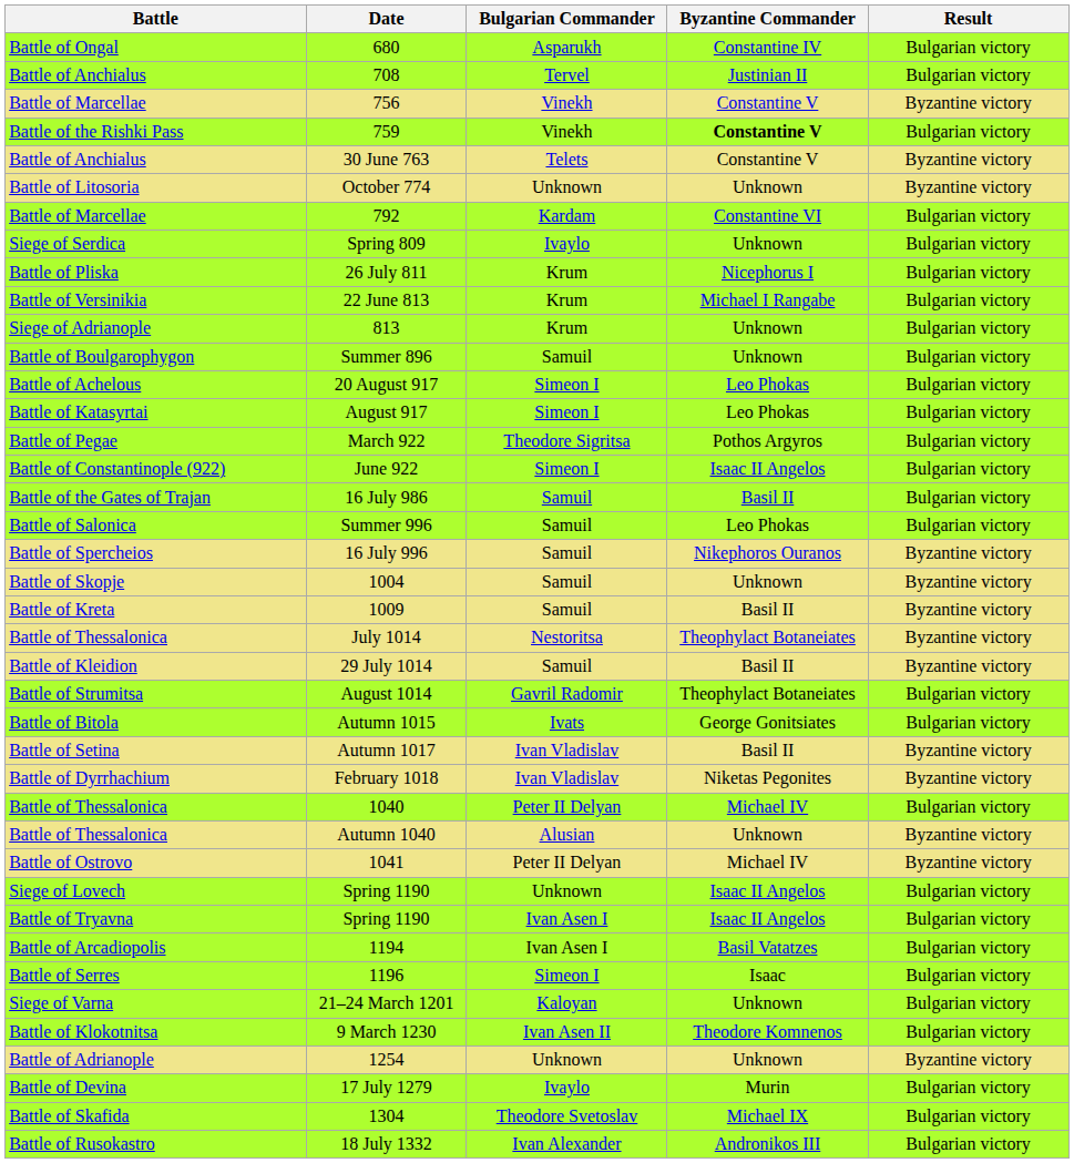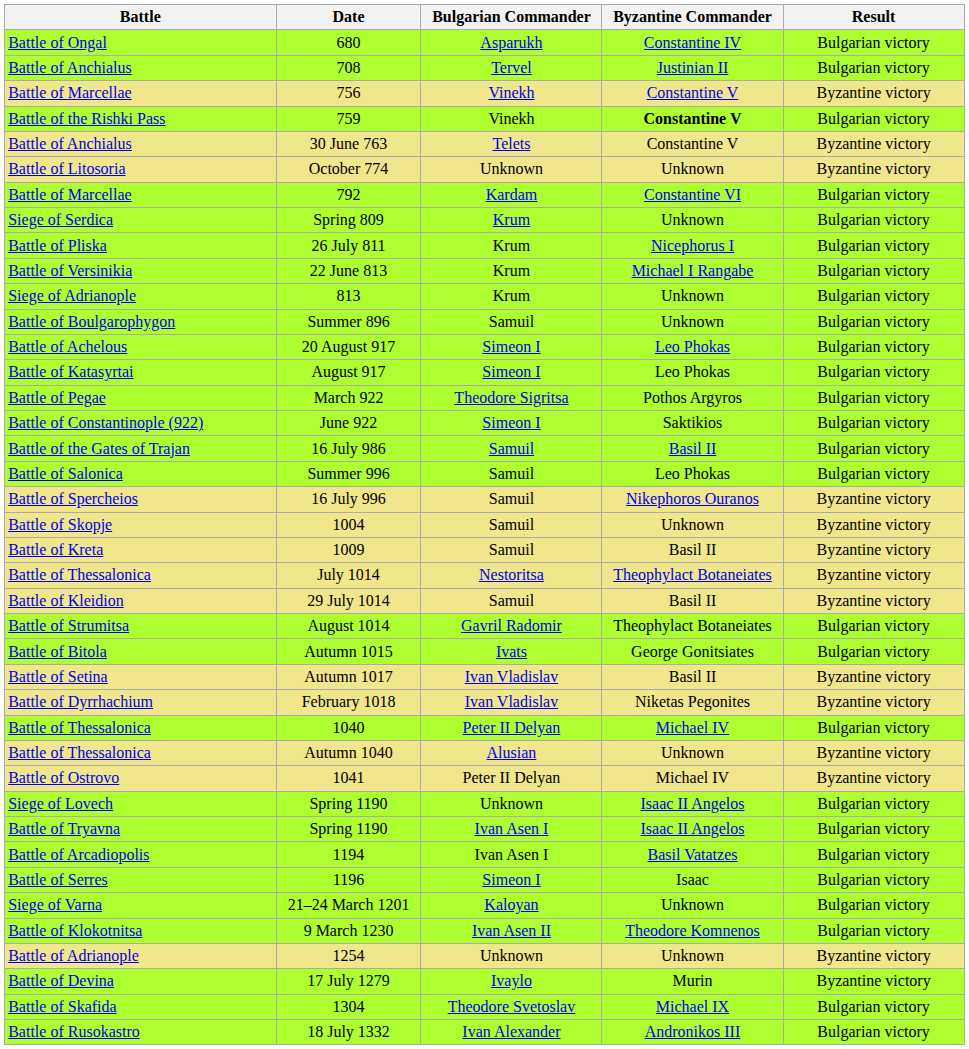 <table style="width:76%;" class="wikitable">
 <tr>
 <th style="width:15%;">Battle</th>
 <th style="width:8%;">Date</th>
 <th style="width:10%;"> Bulgarian Commander</th>
 <th style="width:10%;">Byzantine Commander</th>
 <th style="width:10%;">Result</th>
 </tr>
 <tr style="background:#adff2f;">
 <td align="left"><a href='#'>Battle of Ongal</a></td>
 <td style="text-align:center;">680</td>
 <td style="text-align:center;"><a href='#'>Asparukh</a></td>
 <td style="text-align:center;"><a href='#'>Constantine IV</a></td>
 <td style="text-align:center;">Bulgarian victory</td>
 </tr>
 <tr style="background:#adff2f;">
 <td align="left"><a href='#'>Battle of Anchialus</a></td>
 <td style="text-align:center;">708</td>
 <td style="text-align:center;"><a href='#'>Tervel</a></td>
 <td style="text-align:center;"><a href='#'>Justinian II</a></td>
 <td style="text-align:center;">Bulgarian victory</td>
 </tr>
 <tr style="background:khaki;">
 <td align="left"><a href='#'>Battle of Marcellae</a></td>
 <td style="text-align:center;">756</td>
 <td style="text-align:center;"><a href='#'>Vinekh</a></td>
 <td style="text-align:center;"><a href='#'>Constantine V</a></td>
 <td style="text-align:center;">Byzantine victory</td>
 </tr>
 <tr style="background:#adff2f;">
 <td align="left"><a href='#'>Battle of the Rishki Pass</a></td>
 <td style="text-align:center;">759</td>
 <td style="text-align:center;">Vinekh</td>
 <td style="text-align:center;"><strong>Constantine V</strong></td>
 <td style="text-align:center;">Bulgarian victory</td>
 </tr>
 <tr style="background:khaki;">
 <td align="left"><a href='#'>Battle of Anchialus</a></td>
 <td style="text-align:center;">30 June 763</td>
 <td style="text-align:center;"><a href='#'>Telets</a></td>
 <td style="text-align:center;">Constantine V</td>
 <td style="text-align:center;">Byzantine victory</td>
 </tr>
 <tr style="background:khaki;">
 <td align="left"><a href='#'>Battle of Litosoria</a></td>
 <td style="text-align:center;">October 774</td>
 <td style="text-align:center;">Unknown</td>
 <td style="text-align:center;">Unknown</td>
 <td style="text-align:center;">Byzantine victory</td>
 </tr>
 <tr style="background:#adff2f;">
 <td align="left"><a href='#'>Battle of Marcellae</a></td>
 <td style="text-align:center;">792</td>
 <td style="text-align:center;"><a href='#'>Kardam</a></td>
 <td style="text-align:center;"><a href='#'>Constantine VI</a></td>
 <td style="text-align:center;">Bulgarian victory</td>
 </tr>
 <tr style="background:#adff2f;">
 <td align="left"><a href='#'>Siege of Serdica</a></td>
 <td style="text-align:center;">Spring 809</td>
-<td style="text-align:center;"><a href='#'>Ivaylo</a></td>
+<td style="text-align:center;"><a href='#'>Krum</a></td>
 <td style="text-align:center;">Unknown</td>
 <td style="text-align:center;">Bulgarian victory</td>
 </tr>
 <tr style="background:#adff2f;">
 <td align="left"><a href='#'>Battle of Pliska</a></td>
 <td style="text-align:center;">26 July 811</td>
 <td style="text-align:center;">Krum</td>
 <td style="text-align:center;"><a href='#'>Nicephorus I</a></td>
 <td style="text-align:center;">Bulgarian victory</td>
 </tr>
 <tr style="background:#adff2f;">
 <td align="left"><a href='#'>Battle of Versinikia</a></td>
 <td style="text-align:center;">22 June 813</td>
 <td style="text-align:center;">Krum</td>
 <td style="text-align:center;"><a href='#'>Michael I Rangabe</a></td>
 <td style="text-align:center;">Bulgarian victory</td>
 </tr>
 <tr style="background:#adff2f;">
 <td align="left"><a href='#'>Siege of Adrianople</a></td>
 <td style="text-align:center;">813</td>
 <td style="text-align:center;">Krum</td>
 <td style="text-align:center;">Unknown</td>
 <td style="text-align:center;">Bulgarian victory</td>
 </tr>
 <tr style="background:#adff2f;">
 <td align="left"><a href='#'>Battle of Boulgarophygon</a></td>
 <td style="text-align:center;">Summer 896</td>
 <td style="text-align:center;">Samuil</td>
 <td style="text-align:center;">Unknown</td>
 <td style="text-align:center;">Bulgarian victory</td>
 </tr>
 <tr style="background:#adff2f;">
 <td align="left"><a href='#'>Battle of Achelous</a></td>
 <td style="text-align:center;">20 August 917</td>
 <td style="text-align:center;"><a href='#'>Simeon I</a></td>
 <td style="text-align:center;"><a href='#'>Leo Phokas</a></td>
 <td style="text-align:center;">Bulgarian victory</td>
 </tr>
 <tr style="background:#adff2f;">
 <td align="left"><a href='#'>Battle of Katasyrtai</a></td>
 <td style="text-align:center;">August 917</td>
 <td style="text-align:center;"><a href='#'>Simeon I</a></td>
 <td style="text-align:center;">Leo Phokas</td>
 <td style="text-align:center;">Bulgarian victory</td>
 </tr>
 <tr style="background:#adff2f;">
 <td align="left"><a href='#'>Battle of Pegae</a></td>
 <td style="text-align:center;">March 922</td>
 <td style="text-align:center;"><a href='#'>Theodore Sigritsa</a></td>
 <td style="text-align:center;">Pothos Argyros</td>
 <td style="text-align:center;">Bulgarian victory</td>
 </tr>
 <tr style="background:#adff2f;">
 <td align="left"><a href='#'>Battle of Constantinople (922)</a></td>
 <td style="text-align:center;">June 922</td>
 <td style="text-align:center;"><a href='#'>Simeon I</a></td>
-<td style="text-align:center;"><a href='#'>Isaac II Angelos</a></td>
+<td style="text-align:center;">Saktikios</td>
 <td style="text-align:center;">Bulgarian victory</td>
 </tr>
 <tr style="background:#adff2f;">
 <td align="left"><a href='#'>Battle of the Gates of Trajan</a></td>
 <td style="text-align:center;">16 July 986</td>
 <td style="text-align:center;"><a href='#'>Samuil</a></td>
 <td style="text-align:center;"><a href='#'>Basil II</a></td>
 <td style="text-align:center;">Bulgarian victory</td>
 </tr>
 <tr style="background:#adff2f;">
 <td align="left"><a href='#'>Battle of Salonica</a></td>
 <td style="text-align:center;">Summer 996</td>
 <td style="text-align:center;">Samuil</td>
 <td style="text-align:center;">Leo Phokas</td>
 <td style="text-align:center;">Bulgarian victory</td>
 </tr>
 <tr style="background:khaki;">
 <td align="left"><a href='#'>Battle of Spercheios</a></td>
 <td style="text-align:center;">16 July 996</td>
 <td style="text-align:center;">Samuil</td>
 <td style="text-align:center;"><a href='#'>Nikephoros Ouranos</a></td>
 <td style="text-align:center;">Byzantine victory</td>
 </tr>
 <tr style="background:khaki;">
 <td align="left"><a href='#'>Battle of Skopje</a></td>
 <td style="text-align:center;">1004</td>
 <td style="text-align:center;">Samuil</td>
 <td style="text-align:center;">Unknown</td>
 <td style="text-align:center;">Byzantine victory</td>
 </tr>
 <tr style="background:khaki;">
 <td align="left"><a href='#'>Battle of Kreta</a></td>
 <td style="text-align:center;">1009</td>
 <td style="text-align:center;">Samuil</td>
 <td style="text-align:center;">Basil II</td>
 <td style="text-align:center;">Byzantine victory</td>
 </tr>
 <tr style="background:khaki;">
 <td align="left"><a href='#'>Battle of Thessalonica</a></td>
 <td style="text-align:center;">July 1014</td>
 <td style="text-align:center;"><a href='#'>Nestoritsa</a></td>
 <td style="text-align:center;"><a href='#'>Theophylact Botaneiates</a></td>
 <td style="text-align:center;">Byzantine victory</td>
 </tr>
 <tr style="background:khaki;">
 <td align="left"><a href='#'>Battle of Kleidion</a></td>
 <td style="text-align:center;">29 July 1014</td>
 <td style="text-align:center;">Samuil</td>
 <td style="text-align:center;">Basil II</td>
 <td style="text-align:center;">Byzantine victory</td>
 </tr>
 <tr style="background:#adff2f;">
 <td align="left"><a href='#'>Battle of Strumitsa</a></td>
 <td style="text-align:center;">August 1014</td>
 <td style="text-align:center;"><a href='#'>Gavril Radomir</a></td>
 <td style="text-align:center;">Theophylact Botaneiates</td>
 <td style="text-align:center;">Bulgarian victory</td>
 </tr>
 <tr style="background:#adff2f;">
 <td align="left"><a href='#'>Battle of Bitola</a></td>
 <td style="text-align:center;">Autumn 1015</td>
 <td style="text-align:center;"><a href='#'>Ivats</a></td>
 <td style="text-align:center;">George Gonitsiates</td>
 <td style="text-align:center;">Bulgarian victory</td>
 </tr>
 <tr style="background:khaki;">
 <td align="left"><a href='#'>Battle of Setina</a></td>
 <td style="text-align:center;">Autumn 1017</td>
 <td style="text-align:center;"><a href='#'>Ivan Vladislav</a></td>
 <td style="text-align:center;">Basil II</td>
 <td style="text-align:center;">Byzantine victory</td>
 </tr>
 <tr style="background:khaki;">
 <td align="left"><a href='#'>Battle of Dyrrhachium</a></td>
 <td style="text-align:center;">February 1018</td>
 <td style="text-align:center;"><a href='#'>Ivan Vladislav</a></td>
 <td style="text-align:center;">Niketas Pegonites</td>
 <td style="text-align:center;">Byzantine victory</td>
 </tr>
 <tr style="background:#adff2f;">
 <td align="left"><a href='#'>Battle of Thessalonica</a></td>
 <td style="text-align:center;">1040</td>
 <td style="text-align:center;"><a href='#'>Peter II Delyan</a></td>
 <td style="text-align:center;"><a href='#'>Michael IV</a></td>
 <td style="text-align:center;">Bulgarian victory</td>
 </tr>
 <tr style="background:khaki;">
 <td align="left"><a href='#'>Battle of Thessalonica</a></td>
 <td style="text-align:center;">Autumn 1040</td>
 <td style="text-align:center;"><a href='#'>Alusian</a></td>
 <td style="text-align:center;">Unknown</td>
 <td style="text-align:center;">Byzantine victory</td>
 </tr>
 <tr style="background:khaki;">
 <td align="left"><a href='#'>Battle of Ostrovo</a></td>
 <td style="text-align:center;">1041</td>
 <td style="text-align:center;">Peter II Delyan</td>
 <td style="text-align:center;">Michael IV</td>
 <td style="text-align:center;">Byzantine victory</td>
 </tr>
 <tr style="background:#adff2f;">
 <td align="left"><a href='#'>Siege of Lovech</a></td>
 <td style="text-align:center;">Spring 1190</td>
 <td style="text-align:center;">Unknown</td>
 <td style="text-align:center;"><a href='#'>Isaac II Angelos</a></td>
 <td style="text-align:center;">Bulgarian victory</td>
 </tr>
 <tr style="background:#adff2f;">
 <td align="left"><a href='#'>Battle of Tryavna</a></td>
 <td style="text-align:center;">Spring 1190</td>
 <td style="text-align:center;"><a href='#'>Ivan Asen I</a></td>
 <td style="text-align:center;"><a href='#'>Isaac II Angelos</a></td>
 <td style="text-align:center;">Bulgarian victory</td>
 </tr>
 <tr style="background:#adff2f;">
 <td align="left"><a href='#'>Battle of Arcadiopolis</a></td>
 <td style="text-align:center;">1194</td>
 <td style="text-align:center;">Ivan Asen I</td>
 <td style="text-align:center;"><a href='#'>Basil Vatatzes</a></td>
 <td style="text-align:center;">Bulgarian victory</td>
 </tr>
 <tr style="background:#adff2f;">
 <td align="left"><a href='#'>Battle of Serres</a></td>
 <td style="text-align:center;">1196</td>
 <td style="text-align:center;"><a href='#'>Simeon I</a></td>
 <td style="text-align:center;">Isaac</td>
 <td style="text-align:center;">Bulgarian victory</td>
 </tr>
 <tr style="background:#adff2f;">
 <td align="left"><a href='#'>Siege of Varna</a></td>
 <td style="text-align:center;">21–24 March 1201</td>
 <td style="text-align:center;"><a href='#'>Kaloyan</a></td>
 <td style="text-align:center;">Unknown</td>
 <td style="text-align:center;">Bulgarian victory</td>
 </tr>
 <tr style="background:#adff2f;">
 <td align="left"><a href='#'>Battle of Klokotnitsa</a></td>
 <td style="text-align:center;">9 March 1230</td>
 <td style="text-align:center;"><a href='#'>Ivan Asen II</a></td>
 <td style="text-align:center;"><a href='#'>Theodore Komnenos</a></td>
 <td style="text-align:center;">Bulgarian victory</td>
 </tr>
 <tr style="background:khaki;">
 <td align="left"><a href='#'>Battle of Adrianople</a></td>
 <td style="text-align:center;">1254</td>
 <td style="text-align:center;">Unknown</td>
 <td style="text-align:center;">Unknown</td>
 <td style="text-align:center;">Byzantine victory</td>
 </tr>
 <tr style="background:#adff2f;">
 <td align="left"><a href='#'>Battle of Devina</a></td>
 <td style="text-align:center;">17 July 1279</td>
 <td style="text-align:center;"><a href='#'>Ivaylo</a></td>
 <td style="text-align:center;">Murin</td>
-<td style="text-align:center;">Bulgarian victory</td>
+<td style="text-align:center;">Byzantine victory</td>
 </tr>
 <tr style="background:#adff2f;">
 <td align="left"><a href='#'>Battle of Skafida</a></td>
 <td style="text-align:center;">1304</td>
 <td style="text-align:center;"><a href='#'>Theodore Svetoslav</a></td>
 <td style="text-align:center;"><a href='#'>Michael IX</a></td>
 <td style="text-align:center;">Bulgarian victory</td>
 </tr>
 <tr style="background:#adff2f;">
 <td align="left"><a href='#'>Battle of Rusokastro</a></td>
 <td style="text-align:center;">18 July 1332</td>
 <td style="text-align:center;"><a href='#'>Ivan Alexander</a></td>
 <td style="text-align:center;"><a href='#'>Andronikos III</a></td>
 <td style="text-align:center;">Bulgarian victory</td>
 </tr>
 </table>
